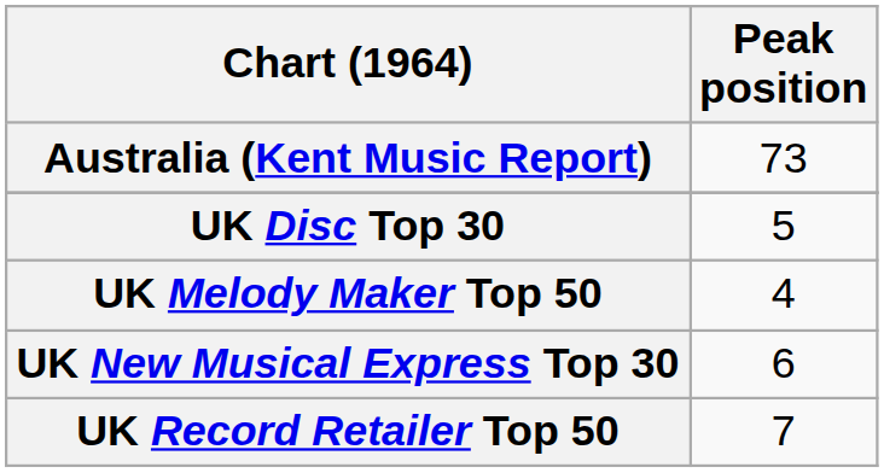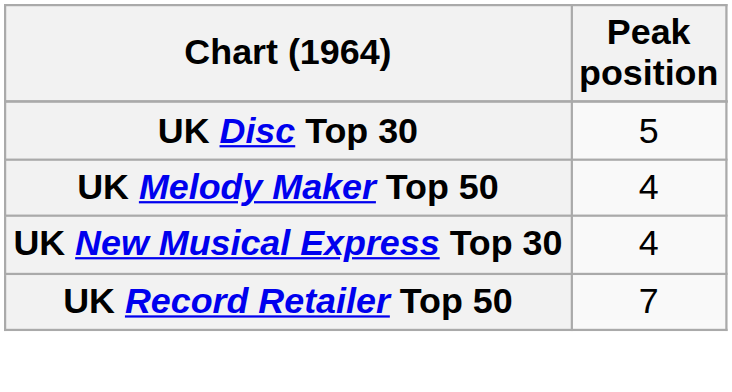 <table class="wikitable sortable plainrowheaders" style="text-align:center">
 <tr>
 <th>Chart (1964)</th>
 <th>Peak<br>position</th>
-</tr>
-<tr>
-<th scope="row">Australia (<a href='#'>Kent Music Report</a>)</th>
-<td>73</td>
 </tr>
 <tr>
 </tr>
 <tr>
 <th scope="row">UK <em><a href='#'>Disc</a></em> Top 30</th>
 <td>5</td>
 </tr>
 <tr>
 <th scope="row">UK <em><a href='#'>Melody Maker</a></em> Top 50</th>
 <td>4</td>
 </tr>
 <tr>
 <th scope="row">UK <em><a href='#'>New Musical Express</a></em> Top 30</th>
-<td>6</td>
+<td>4</td>
 </tr>
 <tr>
 <th scope="row">UK <em><a href='#'>Record Retailer</a></em> Top 50</th>
 <td>7</td>
 </tr>
 </table>
